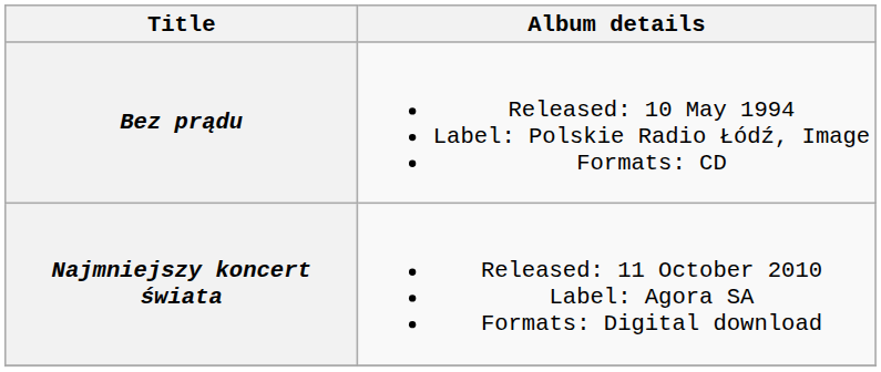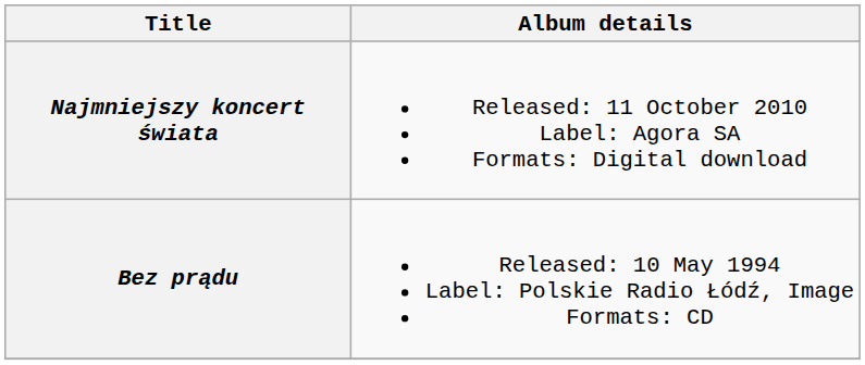 <table class="wikitable plainrowheaders" style="text-align:center;">
 <tr>
 <th scope="col" style="width:15em;">Title</th>
 <th scope="col">Album details</th>
 </tr>
 <tr>
+<th scope="row"><em>Najmniejszy koncert świata</em></th>
+<td><br><ul><li>Released: 11 October 2010</li><li>Label: Agora SA</li><li>Formats: Digital download</li></ul></td>
+</tr>
+<tr>
 <th scope="row"><em>Bez prądu</em></th>
 <td><br><ul><li>Released: 10 May 1994</li><li>Label: Polskie Radio Łódź, Image</li><li>Formats: CD</li></ul></td>
 </tr>
 <tr>
-<th scope="row"><em>Najmniejszy koncert świata</em></th>
-<td><br><ul><li>Released: 11 October 2010</li><li>Label: Agora SA</li><li>Formats: Digital download</li></ul></td>
-</tr>
-<tr>
 </tr>
 </table>
